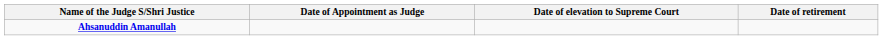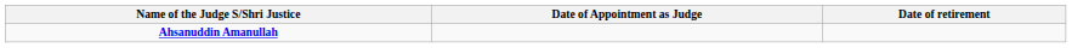 <table class="wikitable static-row-numbers static-row-header" style="text-align:center" width="92%">
 <tr>
 <th>Name of the Judge S/Shri Justice</th>
 <th>Date of Appointment as Judge</th>
-<th>Date of elevation to Supreme Court</th>
 <th>Date of retirement</th>
 </tr>
 <tr>
 <td><strong><a href='#'>Ahsanuddin Amanullah</a></strong></td>
 <td></td>
 <td></td>
-<td></td>
 </tr>
 </table>
